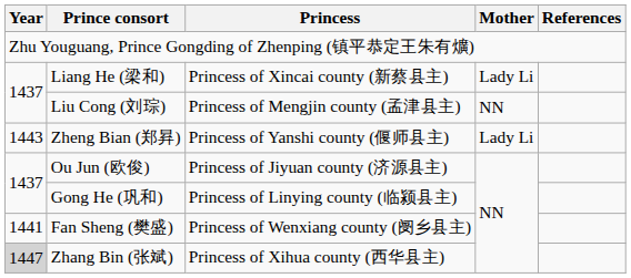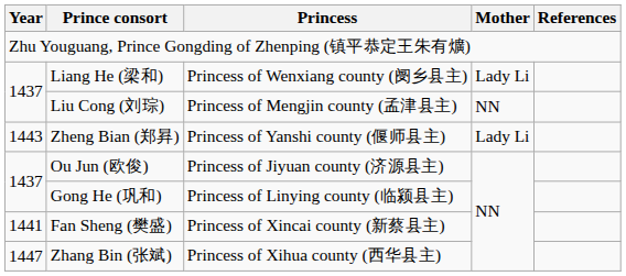 <table class="wikitable">
 <tr>
 <th>Year</th>
 <th>Prince consort</th>
 <th>Princess</th>
 <th>Mother</th>
 <th>References</th>
 </tr>
 <tr>
 <td colspan="5">Zhu Youguang, Prince Gongding of Zhenping (镇平恭定王朱有爌)</td>
 </tr>
 <tr>
 <td rowspan="2">1437</td>
 <td>Liang He (梁和)</td>
-<td>Princess of Xincai county (新蔡县主)</td>
+<td>Princess of Wenxiang county (阌乡县主)</td>
 <td>Lady Li</td>
 <td></td>
 </tr>
 <tr>
 <td>Liu Cong (刘琮)</td>
 <td>Princess of Mengjin county (孟津县主)</td>
 <td>NN</td>
 <td></td>
 </tr>
 <tr>
 <td>1443</td>
 <td>Zheng Bian (郑昪)</td>
 <td>Princess of Yanshi county (偃师县主)</td>
 <td>Lady Li</td>
 <td></td>
 </tr>
 <tr>
 <td rowspan="2">1437</td>
 <td>Ou Jun (欧俊)</td>
 <td>Princess of Jiyuan county (济源县主)</td>
 <td rowspan="4">NN</td>
 <td></td>
 </tr>
 <tr>
 <td>Gong He (巩和)</td>
 <td>Princess of Linying county (临颍县主)</td>
 <td></td>
 </tr>
 <tr>
 <td>1441</td>
 <td>Fan Sheng (樊盛)</td>
-<td>Princess of Wenxiang county (阌乡县主)</td>
+<td>Princess of Xincai county (新蔡县主)</td>
 <td></td>
 </tr>
 <tr>
-<td style="background: lightgrey;">1447</td>
+<td>1447</td>
 <td>Zhang Bin (张斌)</td>
 <td>Princess of Xihua county (西华县主)</td>
 <td></td>
 </tr>
 </table>
